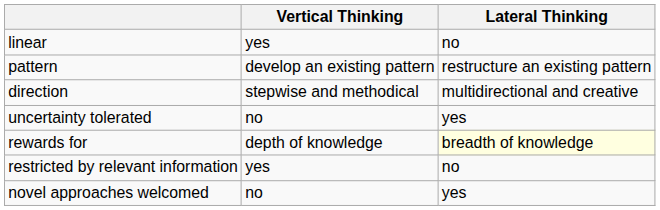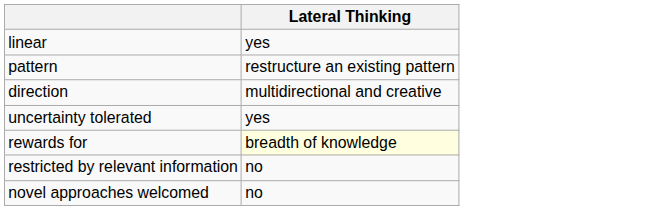 <table class="wikitable">
 <tr>
 <th></th>
-<th>Vertical Thinking</th>
 <th>Lateral Thinking</th>
 </tr>
 <tr>
 <td>linear</td>
 <td>yes</td>
-<td>no</td>
 </tr>
 <tr>
 <td>pattern</td>
-<td>develop an existing pattern</td>
 <td>restructure an existing pattern</td>
 </tr>
 <tr>
 <td>direction</td>
-<td>stepwise and methodical</td>
 <td>multidirectional and creative</td>
 </tr>
 <tr>
 <td>uncertainty tolerated</td>
-<td>no</td>
 <td>yes</td>
 </tr>
 <tr>
 <td>rewards for</td>
-<td>depth of knowledge</td>
 <td style="background: lightyellow;">breadth of knowledge</td>
 </tr>
 <tr>
 <td>restricted by relevant information</td>
-<td>yes</td>
 <td>no</td>
 </tr>
 <tr>
 <td>novel approaches welcomed</td>
 <td>no</td>
-<td>yes</td>
 </tr>
 </table>
